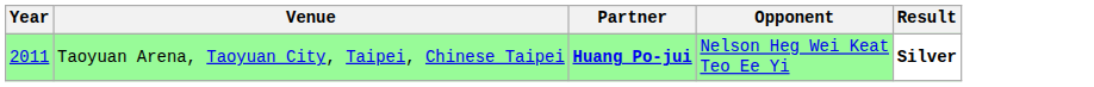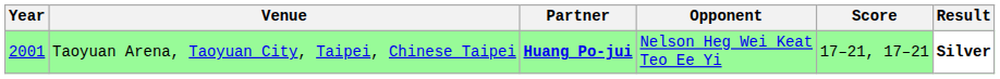 <table class="sortable wikitable" style="font-size: 90%;">
 <tr>
 <th>Year</th>
 <th>Venue</th>
 <th>Partner</th>
 <th>Opponent</th>
+<th>Score</th>
 <th>Result</th>
 </tr>
 <tr style="background:#98FB98">
-<td align="center"><a href='#'>2011</a></td>
+<td align="center"><a href='#'>2001</a></td>
 <td align="left">Taoyuan Arena, <a href='#'>Taoyuan City</a>, <a href='#'>Taipei</a>, <a href='#'>Chinese Taipei</a></td>
 <td align="left"><strong> <a href='#'>Huang Po-jui</a></strong></td>
 <td align="left"> <a href='#'>Nelson Heg Wei Keat</a> <br>  <a href='#'>Teo Ee Yi</a></td>
+<td align="left">17–21, 17–21</td>
 <td style="text-align:left; background:white"> <strong>Silver</strong></td>
 </tr>
 </table>
